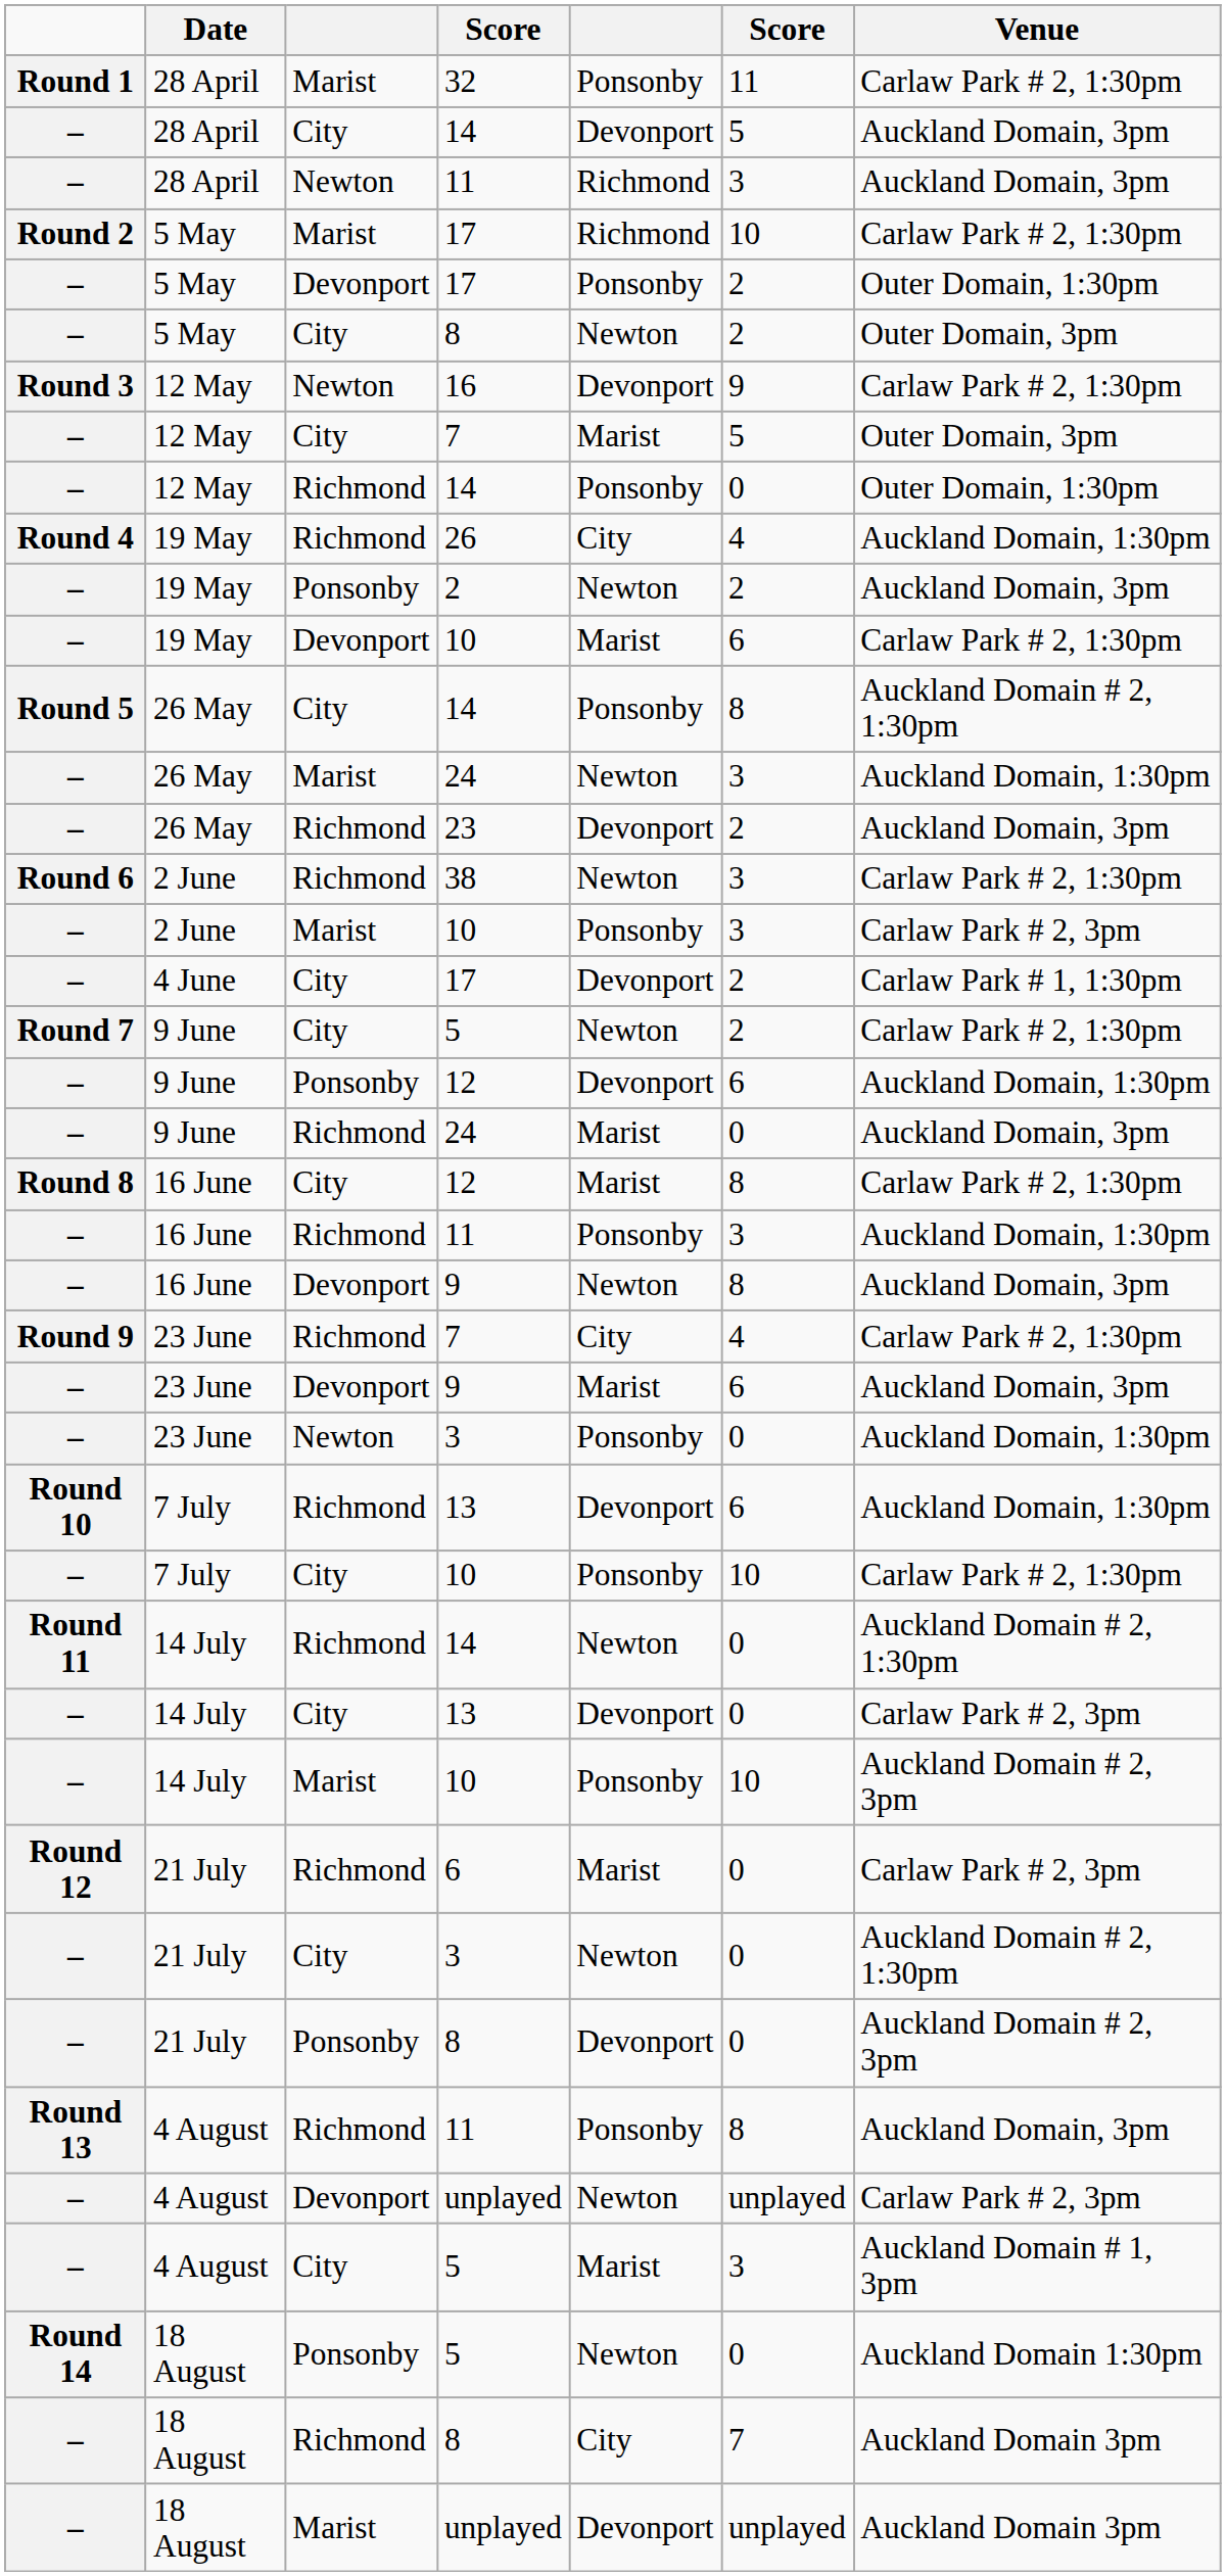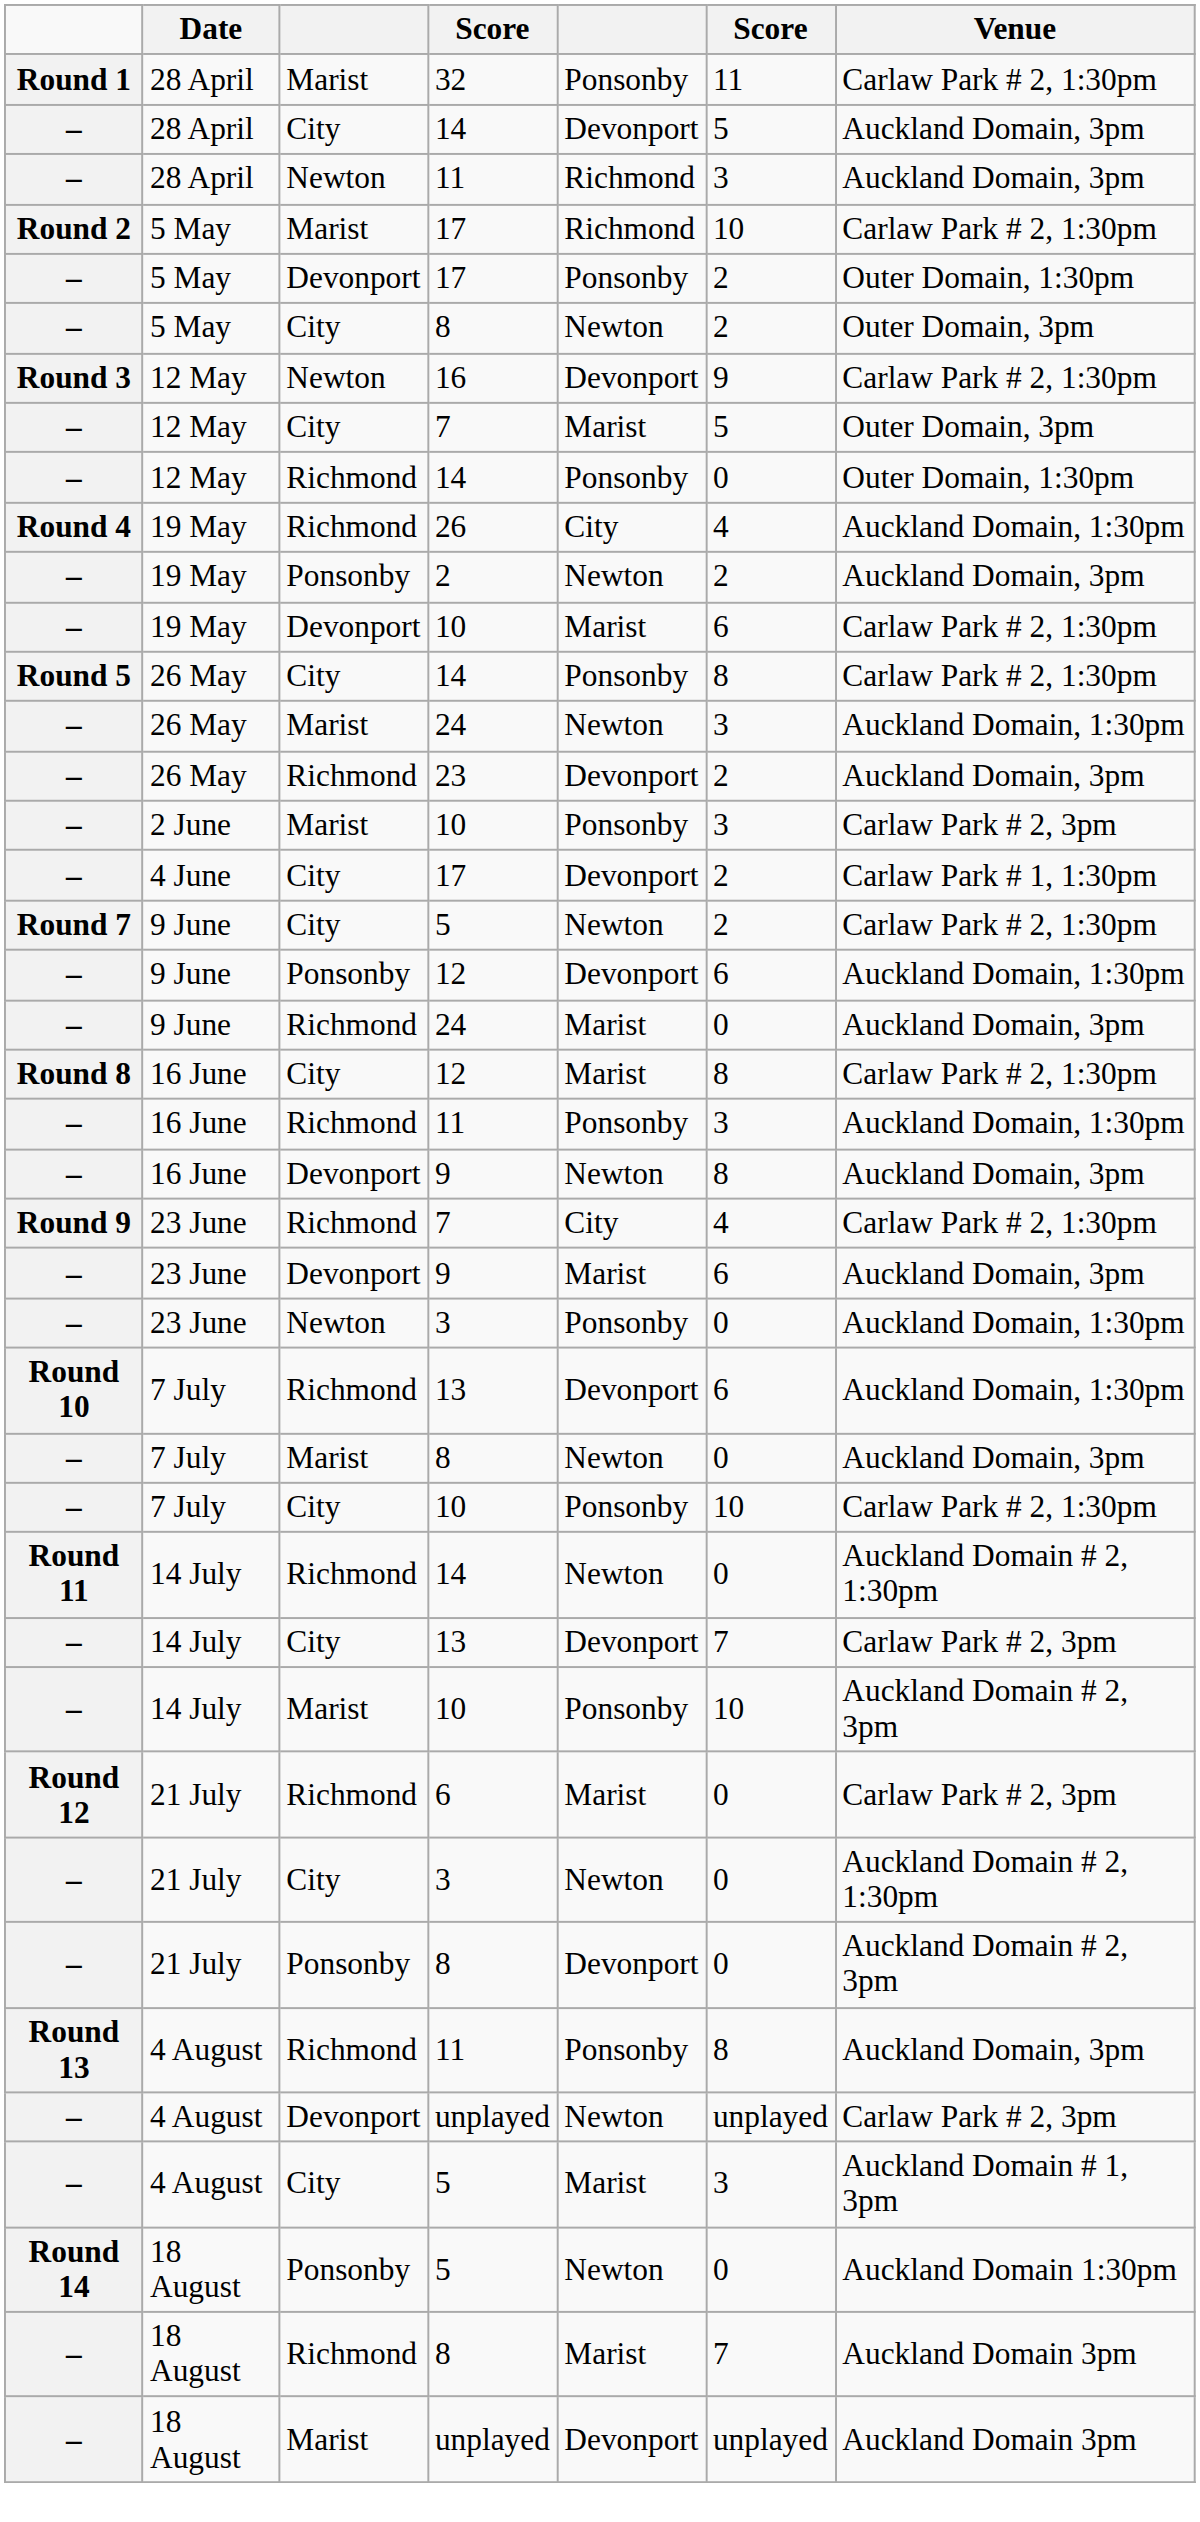 <table class="wikitable mw-collapsible">
 <tr>
 <td></td>
 <th scope="col">Date</th>
 <th scope="col"></th>
 <th scope="col">Score</th>
 <th scope="col"></th>
 <th scope="col">Score</th>
 <th scope="col">Venue</th>
 </tr>
 <tr>
 <th scope="row">Round 1</th>
 <td>28 April </td>
 <td>Marist</td>
 <td>32</td>
 <td>Ponsonby</td>
 <td>11</td>
 <td>Carlaw Park # 2, 1:30pm</td>
 </tr>
 <tr>
 <th scope="row">–</th>
 <td>28 April</td>
 <td>City</td>
 <td>14</td>
 <td>Devonport</td>
 <td>5</td>
 <td>Auckland Domain, 3pm</td>
 </tr>
 <tr>
 <th scope="row">–</th>
 <td>28 April</td>
 <td>Newton</td>
 <td>11</td>
 <td>Richmond</td>
 <td>3</td>
 <td>Auckland Domain, 3pm</td>
 </tr>
 <tr>
 <th scope="row">Round 2</th>
 <td>5 May </td>
 <td>Marist</td>
 <td>17</td>
 <td>Richmond</td>
 <td>10</td>
 <td>Carlaw Park # 2, 1:30pm</td>
 </tr>
 <tr>
 <th scope="row">–</th>
 <td>5 May</td>
 <td>Devonport</td>
 <td>17</td>
 <td>Ponsonby</td>
 <td>2</td>
 <td>Outer Domain, 1:30pm</td>
 </tr>
 <tr>
 <th scope="row">–</th>
 <td>5 May</td>
 <td>City</td>
 <td>8</td>
 <td>Newton</td>
 <td>2</td>
 <td>Outer Domain, 3pm</td>
 </tr>
 <tr>
 <th scope="row">Round 3</th>
 <td>12 May </td>
 <td>Newton</td>
 <td>16</td>
 <td>Devonport</td>
 <td>9</td>
 <td>Carlaw Park # 2, 1:30pm</td>
 </tr>
 <tr>
 <th scope="row">–</th>
 <td>12 May</td>
 <td>City</td>
 <td>7</td>
 <td>Marist</td>
 <td>5</td>
 <td>Outer Domain, 3pm</td>
 </tr>
 <tr>
 <th scope="row">–</th>
 <td>12 May</td>
 <td>Richmond</td>
 <td>14</td>
 <td>Ponsonby</td>
 <td>0</td>
 <td>Outer Domain, 1:30pm</td>
 </tr>
 <tr>
 <th scope="row">Round 4</th>
 <td>19 May </td>
 <td>Richmond</td>
 <td>26</td>
 <td>City</td>
 <td>4</td>
 <td>Auckland Domain, 1:30pm</td>
 </tr>
 <tr>
 <th scope="row">–</th>
 <td>19 May</td>
 <td>Ponsonby</td>
 <td>2</td>
 <td>Newton</td>
 <td>2</td>
 <td>Auckland Domain, 3pm</td>
 </tr>
 <tr>
 <th scope="row">–</th>
 <td>19 May</td>
 <td>Devonport</td>
 <td>10</td>
 <td>Marist</td>
 <td>6</td>
 <td>Carlaw Park # 2, 1:30pm</td>
 </tr>
 <tr>
 <th scope="row">Round 5</th>
 <td>26 May</td>
 <td>City</td>
 <td>14</td>
 <td>Ponsonby</td>
 <td>8</td>
-<td>Auckland Domain # 2, 1:30pm</td>
+<td>Carlaw Park # 2, 1:30pm</td>
 </tr>
 <tr>
 <th scope="row">–</th>
 <td>26 May</td>
 <td>Marist</td>
 <td>24</td>
 <td>Newton</td>
 <td>3</td>
 <td>Auckland Domain, 1:30pm</td>
 </tr>
 <tr>
 <th scope="row">–</th>
 <td>26 May</td>
 <td>Richmond</td>
 <td>23</td>
 <td>Devonport</td>
 <td>2</td>
 <td>Auckland Domain, 3pm</td>
-</tr>
-<tr>
-<th scope="row">Round 6</th>
-<td>2 June </td>
-<td>Richmond</td>
-<td>38</td>
-<td>Newton</td>
-<td>3</td>
-<td>Carlaw Park # 2, 1:30pm</td>
 </tr>
 <tr>
 <th scope="row">–</th>
 <td>2 June</td>
 <td>Marist</td>
 <td>10</td>
 <td>Ponsonby</td>
 <td>3</td>
 <td>Carlaw Park # 2, 3pm</td>
 </tr>
 <tr>
 <th scope="row">–</th>
 <td>4 June</td>
 <td>City</td>
 <td>17</td>
 <td>Devonport</td>
 <td>2</td>
 <td>Carlaw Park # 1, 1:30pm</td>
 </tr>
 <tr>
 <th scope="row">Round 7</th>
 <td>9 June </td>
 <td>City</td>
 <td>5</td>
 <td>Newton</td>
 <td>2</td>
 <td>Carlaw Park # 2, 1:30pm</td>
 </tr>
 <tr>
 <th scope="row">–</th>
 <td>9 June</td>
 <td>Ponsonby</td>
 <td>12</td>
 <td>Devonport</td>
 <td>6</td>
 <td>Auckland Domain, 1:30pm</td>
 </tr>
 <tr>
 <th scope="row">–</th>
 <td>9 June</td>
 <td>Richmond</td>
 <td>24</td>
 <td>Marist</td>
 <td>0</td>
 <td>Auckland Domain, 3pm</td>
 </tr>
 <tr>
 <th scope="row">Round 8</th>
 <td>16 June </td>
 <td>City</td>
 <td>12</td>
 <td>Marist</td>
 <td>8</td>
 <td>Carlaw Park # 2, 1:30pm</td>
 </tr>
 <tr>
 <th scope="row">–</th>
 <td>16 June</td>
 <td>Richmond</td>
 <td>11</td>
 <td>Ponsonby</td>
 <td>3</td>
 <td>Auckland Domain, 1:30pm</td>
 </tr>
 <tr>
 <th scope="row">–</th>
 <td>16 June</td>
 <td>Devonport</td>
 <td>9</td>
 <td>Newton</td>
 <td>8</td>
 <td>Auckland Domain, 3pm</td>
 </tr>
 <tr>
 <th scope="row">Round 9</th>
 <td>23 June </td>
 <td>Richmond</td>
 <td>7</td>
 <td>City</td>
 <td>4</td>
 <td>Carlaw Park # 2, 1:30pm</td>
 </tr>
 <tr>
 <th scope="row">–</th>
 <td>23 June</td>
 <td>Devonport</td>
 <td>9</td>
 <td>Marist</td>
 <td>6</td>
 <td>Auckland Domain, 3pm</td>
 </tr>
 <tr>
 <th scope="row">–</th>
 <td>23 June</td>
 <td>Newton</td>
 <td>3</td>
 <td>Ponsonby</td>
 <td>0</td>
 <td>Auckland Domain, 1:30pm</td>
 </tr>
 <tr>
 <th scope="row">Round 10</th>
 <td>7 July </td>
 <td>Richmond</td>
 <td>13</td>
 <td>Devonport</td>
 <td>6</td>
 <td>Auckland Domain, 1:30pm</td>
 </tr>
 <tr>
 <th scope="row">–</th>
 <td>7 July</td>
+<td>Marist</td>
+<td>8</td>
+<td>Newton</td>
+<td>0</td>
+<td>Auckland Domain, 3pm</td>
+</tr>
+<tr>
+<th scope="row">–</th>
+<td>7 July</td>
 <td>City</td>
 <td>10</td>
 <td>Ponsonby</td>
 <td>10</td>
 <td>Carlaw Park # 2, 1:30pm</td>
 </tr>
 <tr>
 <th scope="row">Round 11</th>
 <td>14 July </td>
 <td>Richmond</td>
 <td>14</td>
 <td>Newton</td>
 <td>0</td>
 <td>Auckland Domain # 2, 1:30pm</td>
 </tr>
 <tr>
 <th scope="row">–</th>
 <td>14 July</td>
 <td>City</td>
 <td>13</td>
 <td>Devonport</td>
-<td>0</td>
+<td>7</td>
 <td>Carlaw Park # 2, 3pm</td>
 </tr>
 <tr>
 <th scope="row">–</th>
 <td>14 July</td>
 <td>Marist</td>
 <td>10</td>
 <td>Ponsonby</td>
 <td>10</td>
 <td>Auckland Domain # 2, 3pm</td>
 </tr>
 <tr>
 <th scope="row">Round 12</th>
 <td>21 July </td>
 <td>Richmond</td>
 <td>6</td>
 <td>Marist</td>
 <td>0</td>
 <td>Carlaw Park # 2, 3pm</td>
 </tr>
 <tr>
 <th scope="row">–</th>
 <td>21 July</td>
 <td>City</td>
 <td>3</td>
 <td>Newton</td>
 <td>0</td>
 <td>Auckland Domain # 2, 1:30pm</td>
 </tr>
 <tr>
 <th scope="row">–</th>
 <td>21 July</td>
 <td>Ponsonby</td>
 <td>8</td>
 <td>Devonport</td>
 <td>0</td>
 <td>Auckland Domain # 2, 3pm</td>
 </tr>
 <tr>
 <th scope="row">Round 13</th>
 <td>4 August </td>
 <td>Richmond</td>
 <td>11</td>
 <td>Ponsonby</td>
 <td>8</td>
 <td>Auckland Domain, 3pm</td>
 </tr>
 <tr>
 <th scope="row">–</th>
 <td>4 August</td>
 <td>Devonport</td>
 <td>unplayed</td>
 <td>Newton</td>
 <td>unplayed</td>
 <td>Carlaw Park # 2, 3pm</td>
 </tr>
 <tr>
 <th scope="row">–</th>
 <td>4 August</td>
 <td>City</td>
 <td>5</td>
 <td>Marist</td>
 <td>3</td>
 <td>Auckland Domain # 1, 3pm</td>
 </tr>
 <tr>
 <th scope="row">Round 14</th>
 <td>18 August </td>
 <td>Ponsonby</td>
 <td>5</td>
 <td>Newton</td>
 <td>0</td>
 <td>Auckland Domain 1:30pm</td>
 </tr>
 <tr>
 <th scope="row">–</th>
 <td>18 August</td>
 <td>Richmond</td>
 <td>8</td>
-<td>City</td>
+<td>Marist</td>
 <td>7</td>
 <td>Auckland Domain 3pm</td>
 </tr>
 <tr>
 <th scope="row">–</th>
 <td>18 August</td>
 <td>Marist</td>
 <td>unplayed</td>
 <td>Devonport</td>
 <td>unplayed</td>
 <td>Auckland Domain 3pm</td>
 </tr>
 <tr>
 </tr>
 </table>
